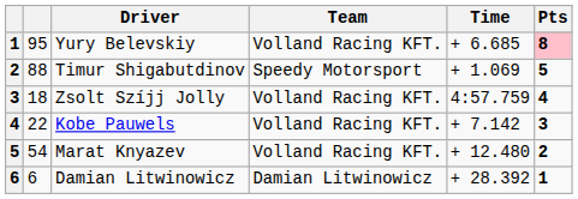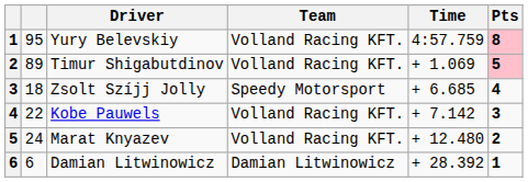 <table class="wikitable" style="font-size:95%">
 <tr>
 <th></th>
 <th></th>
 <th>Driver</th>
 <th>Team</th>
 <th>Time</th>
 <th>Pts</th>
 </tr>
 <tr>
 <th>1</th>
 <td>95</td>
 <td> Yury Belevskiy</td>
 <td>Volland Racing KFT.</td>
-<td>+ 6.685</td>
+<td>4:57.759</td>
 <td style="background: pink;"><strong>8</strong></td>
 </tr>
 <tr>
 <th>2</th>
-<td>88</td>
+<td>89</td>
 <td> Timur Shigabutdinov</td>
-<td>Speedy Motorsport</td>
+<td>Volland Racing KFT.</td>
 <td>+ 1.069</td>
-<td><strong>5</strong></td>
+<td style="background: pink;"><strong>5</strong></td>
 </tr>
 <tr>
 <th>3</th>
 <td>18</td>
 <td> Zsolt Szíjj Jolly</td>
-<td>Volland Racing KFT.</td>
-<td>4:57.759</td>
+<td>Speedy Motorsport</td>
+<td>+ 6.685</td>
 <td><strong>4</strong></td>
 </tr>
 <tr>
 <th>4</th>
 <td>22</td>
 <td> <a href='#'>Kobe Pauwels</a></td>
 <td>Volland Racing KFT.</td>
 <td>+ 7.142</td>
 <td><strong>3</strong></td>
 </tr>
 <tr>
 <th>5</th>
-<td>54</td>
+<td>24</td>
 <td> Marat Knyazev</td>
 <td>Volland Racing KFT.</td>
 <td>+ 12.480</td>
 <td><strong>2</strong></td>
 </tr>
 <tr>
 <th>6</th>
 <td>6</td>
 <td> Damian Litwinowicz</td>
 <td>Damian Litwinowicz</td>
 <td>+ 28.392</td>
 <td><strong>1</strong></td>
 </tr>
 </table>
